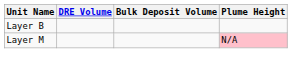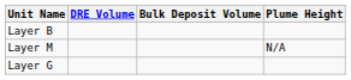 <table class="wikitable">
 <tr>
 <th>Unit Name</th>
 <th><a href='#'>DRE Volume</a></th>
 <th>Bulk Deposit Volume</th>
 <th>Plume Height</th>
 </tr>
 <tr>
 <td>Layer B</td>
 <td></td>
 <td></td>
 <td></td>
 </tr>
 <tr>
 <td>Layer M</td>
 <td></td>
 <td></td>
-<td style="background: pink;">N/A</td>
+<td>N/A</td>
+</tr>
+<tr>
+<td>Layer G</td>
+<td></td>
+<td></td>
+<td></td>
 </tr>
 </table>
